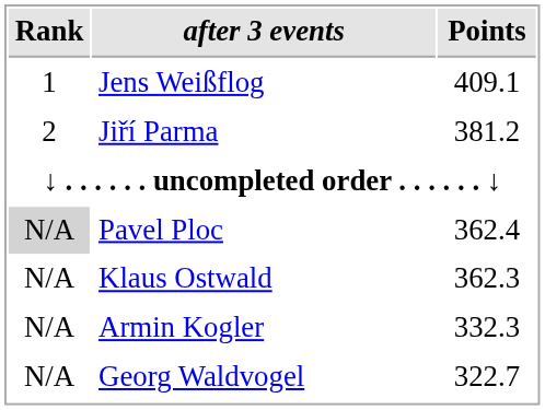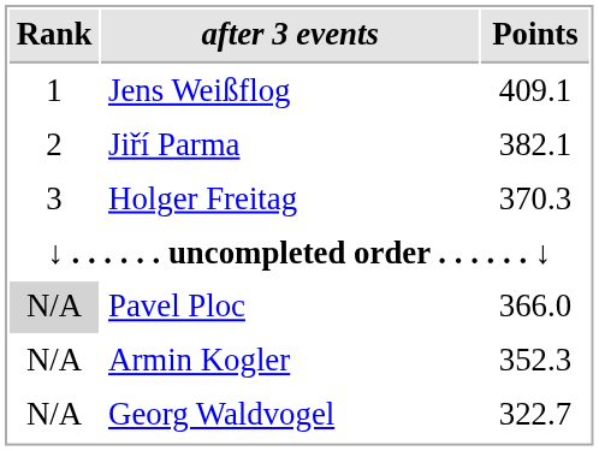 <table cellspacing="1" cellpadding="3" style="border:1px solid #AAAAAA;font-size:86%">
 <tr bgcolor="#E4E4E4">
 <th style="border-bottom:1px solid #AAAAAA" width=10>Rank</th>
 <th style="border-bottom:1px solid #AAAAAA" width=155><em>after 3 events</em></th>
 <th style="border-bottom:1px solid #AAAAAA" width=40>Points</th>
 </tr>
 <tr>
 <td align=center>1</td>
 <td> <a href='#'>Jens Weißflog</a></td>
 <td align=center>409.1</td>
 </tr>
 <tr>
 <td align=center>2</td>
 <td> <a href='#'>Jiří Parma</a></td>
-<td align=center>381.2</td>
+<td align=center>382.1</td>
+</tr>
+<tr>
+<td align=center>3</td>
+<td> <a href='#'>Holger Freitag</a></td>
+<td align=center>370.3</td>
 </tr>
 <tr>
 <td colspan=3 align=center><strong>↓ . . . . . . uncompleted order . . . . . . ↓</strong></td>
 </tr>
 <tr>
 <td align=center style="background: lightgrey;">N/A</td>
 <td> <a href='#'>Pavel Ploc</a></td>
-<td align=center>362.4</td>
-</tr>
-<tr>
-<td align=center>N/A</td>
-<td> <a href='#'>Klaus Ostwald</a></td>
-<td align=center>362.3</td>
+<td align=center>366.0</td>
 </tr>
 <tr>
 <td align=center>N/A</td>
 <td> <a href='#'>Armin Kogler</a></td>
-<td align=center>332.3</td>
+<td align=center>352.3</td>
 </tr>
 <tr>
 <td align=center>N/A</td>
 <td> <a href='#'>Georg Waldvogel</a></td>
 <td align=center>322.7</td>
 </tr>
 </table>
